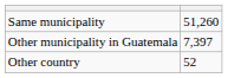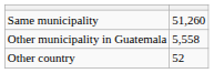 <table class="wikitable sortable">
 <tr>
 <th></th>
 <th></th>
 </tr>
 <tr>
 <td>Same municipality</td>
 <td>51,260</td>
 </tr>
 <tr>
 <td>Other municipality in Guatemala</td>
-<td>7,397</td>
+<td>5,558</td>
 </tr>
 <tr>
 <td>Other country</td>
 <td>52</td>
 </tr>
 </table>
